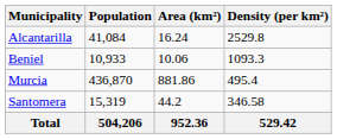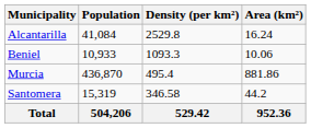 <table class="wikitable">
 <tr>
 <th>Municipality</th>
 <th>Population</th>
+<th>Density (per km²)</th>
 <th>Area (km²)</th>
-<th>Density (per km²)</th>
 </tr>
 <tr>
 <td><a href='#'>Alcantarilla</a></td>
 <td>41,084</td>
+<td>2529.8</td>
 <td>16.24</td>
-<td>2529.8</td>
 </tr>
 <tr>
 <td><a href='#'>Beniel</a></td>
 <td>10,933</td>
+<td>1093.3</td>
 <td>10.06</td>
-<td>1093.3</td>
 </tr>
 <tr>
 <td><a href='#'>Murcia</a></td>
 <td>436,870</td>
+<td>495.4</td>
 <td>881.86</td>
-<td>495.4</td>
 </tr>
 <tr>
 <td><a href='#'>Santomera</a></td>
 <td>15,319</td>
+<td>346.58</td>
 <td>44.2</td>
-<td>346.58</td>
 </tr>
 <tr>
 <th>Total</th>
 <th>504,206</th>
+<th>529.42</th>
 <th>952.36</th>
-<th>529.42</th>
 </tr>
 </table>
